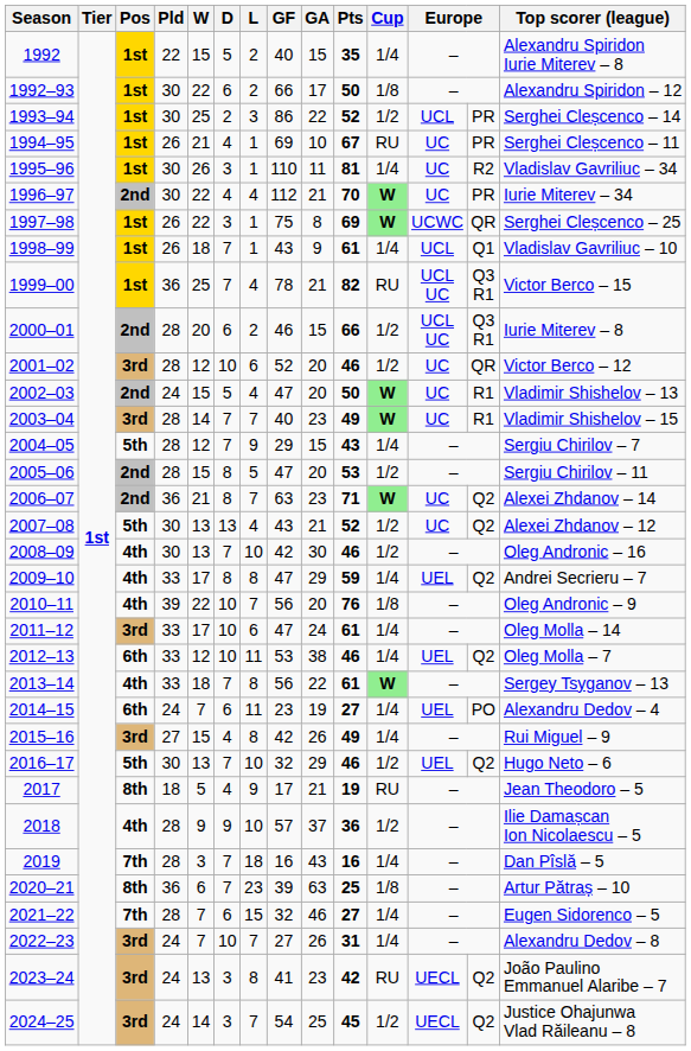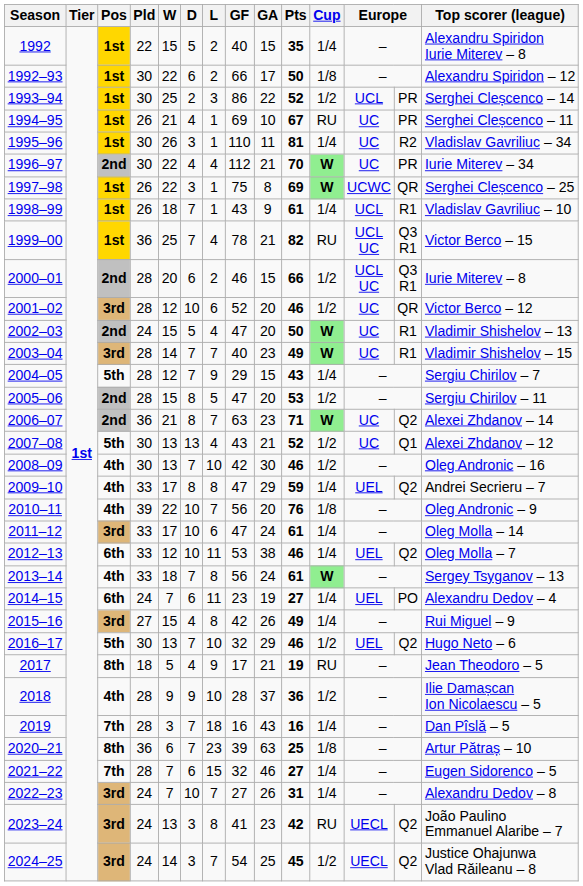 <table class="wikitable mw-collapsible mw-collapsed"  style="font-size:100%; text-align:center;">
 <tr style="background:#efefef;">
 <th>Season</th>
 <th>Tier</th>
 <th>Pos</th>
 <th>Pld</th>
 <th>W</th>
 <th>D</th>
 <th>L</th>
 <th>GF</th>
 <th>GA</th>
 <th>Pts</th>
 <th><a href='#'>Cup</a></th>
 <th colspan=2>Europe</th>
 <th>Top scorer (league)</th>
 </tr>
 <tr>
 <td><a href='#'>1992</a></td>
 <td rowspan=34><strong><a href='#'>1st</a></strong></td>
 <td align=center bgcolor=gold><strong>1st</strong></td>
 <td>22</td>
 <td>15</td>
 <td>5</td>
 <td>2</td>
 <td>40</td>
 <td>15</td>
 <td><strong>35</strong></td>
 <td>1/4</td>
 <td colspan=2>–</td>
 <td align="left"> <a href='#'>Alexandru Spiridon</a><br> <a href='#'>Iurie Miterev</a> – 8</td>
 </tr>
 <tr>
 <td><a href='#'>1992–93</a></td>
 <td align=center bgcolor=gold><strong>1st</strong></td>
 <td>30</td>
 <td>22</td>
 <td>6</td>
 <td>2</td>
 <td>66</td>
 <td>17</td>
 <td><strong>50</strong></td>
 <td>1/8</td>
 <td colspan=2>–</td>
 <td align="left"> <a href='#'>Alexandru Spiridon</a> – 12</td>
 </tr>
 <tr>
 <td><a href='#'>1993–94</a></td>
 <td align=center bgcolor=gold><strong>1st</strong></td>
 <td>30</td>
 <td>25</td>
 <td>2</td>
 <td>3</td>
 <td>86</td>
 <td>22</td>
 <td><strong>52</strong></td>
 <td>1/2</td>
 <td><a href='#'>UCL</a></td>
 <td>PR</td>
 <td align="left"> <a href='#'>Serghei Cleșcenco</a> – 14</td>
 </tr>
 <tr>
 <td><a href='#'>1994–95</a></td>
 <td align=center bgcolor=gold><strong>1st</strong></td>
 <td>26</td>
 <td>21</td>
 <td>4</td>
 <td>1</td>
 <td>69</td>
 <td>10</td>
 <td><strong>67</strong></td>
 <td>RU</td>
 <td><a href='#'>UC</a></td>
 <td>PR</td>
 <td align="left"> <a href='#'>Serghei Cleșcenco</a> – 11</td>
 </tr>
 <tr>
 <td><a href='#'>1995–96</a></td>
 <td align=center bgcolor=gold><strong>1st</strong></td>
 <td>30</td>
 <td>26</td>
 <td>3</td>
 <td>1</td>
 <td>110</td>
 <td>11</td>
 <td><strong>81</strong></td>
 <td>1/4</td>
 <td><a href='#'>UC</a></td>
 <td>R2</td>
 <td align="left"> <a href='#'>Vladislav Gavriliuc</a> – 34</td>
 </tr>
 <tr>
 <td><a href='#'>1996–97</a></td>
 <td align=center bgcolor=silver><strong>2nd</strong></td>
 <td>30</td>
 <td>22</td>
 <td>4</td>
 <td>4</td>
 <td>112</td>
 <td>21</td>
 <td><strong>70</strong></td>
 <td style="background:lightgreen;"><strong>W</strong></td>
 <td><a href='#'>UC</a></td>
 <td>PR</td>
 <td align="left"> <a href='#'>Iurie Miterev</a> – 34</td>
 </tr>
 <tr>
 <td><a href='#'>1997–98</a></td>
 <td align=center bgcolor=gold><strong>1st</strong></td>
 <td>26</td>
 <td>22</td>
 <td>3</td>
 <td>1</td>
 <td>75</td>
 <td>8</td>
 <td><strong>69</strong></td>
 <td style="background:lightgreen;"><strong>W</strong></td>
 <td><a href='#'>UCWC</a></td>
 <td>QR</td>
 <td align="left"> <a href='#'>Serghei Cleșcenco</a> – 25</td>
 </tr>
 <tr>
 <td><a href='#'>1998–99</a></td>
 <td align=center bgcolor=gold><strong>1st</strong></td>
 <td>26</td>
 <td>18</td>
 <td>7</td>
 <td>1</td>
 <td>43</td>
 <td>9</td>
 <td><strong>61</strong></td>
 <td>1/4</td>
 <td><a href='#'>UCL</a></td>
-<td>Q1</td>
+<td>R1</td>
 <td align="left"> <a href='#'>Vladislav Gavriliuc</a> – 10</td>
 </tr>
 <tr>
 <td><a href='#'>1999–00</a></td>
 <td align=center bgcolor=gold><strong>1st</strong></td>
 <td>36</td>
 <td>25</td>
 <td>7</td>
 <td>4</td>
 <td>78</td>
 <td>21</td>
 <td><strong>82</strong></td>
 <td>RU</td>
 <td><a href='#'>UCL</a><br><a href='#'>UC</a></td>
 <td>Q3<br>R1</td>
 <td align="left"> <a href='#'>Victor Berco</a> – 15</td>
 </tr>
 <tr>
 <td><a href='#'>2000–01</a></td>
 <td align=center bgcolor=silver><strong>2nd</strong></td>
 <td>28</td>
 <td>20</td>
 <td>6</td>
 <td>2</td>
 <td>46</td>
 <td>15</td>
 <td><strong>66</strong></td>
 <td>1/2</td>
 <td><a href='#'>UCL</a><br><a href='#'>UC</a></td>
 <td>Q3<br>R1</td>
 <td align="left"> <a href='#'>Iurie Miterev</a> – 8</td>
 </tr>
 <tr>
 <td><a href='#'>2001–02</a></td>
 <td align=center bgcolor=#deb678><strong>3rd</strong></td>
 <td>28</td>
 <td>12</td>
 <td>10</td>
 <td>6</td>
 <td>52</td>
 <td>20</td>
 <td><strong>46</strong></td>
 <td>1/2</td>
 <td><a href='#'>UC</a></td>
 <td>QR</td>
 <td align="left"> <a href='#'>Victor Berco</a> – 12</td>
 </tr>
 <tr>
 <td><a href='#'>2002–03</a></td>
 <td align=center bgcolor=silver><strong>2nd</strong></td>
 <td>24</td>
 <td>15</td>
 <td>5</td>
 <td>4</td>
 <td>47</td>
 <td>20</td>
 <td><strong>50</strong></td>
 <td style="background:lightgreen;"><strong>W</strong></td>
 <td><a href='#'>UC</a></td>
 <td>R1</td>
 <td align="left"> <a href='#'>Vladimir Shishelov</a> – 13</td>
 </tr>
 <tr>
 <td><a href='#'>2003–04</a></td>
 <td align=center bgcolor=#deb678><strong>3rd</strong></td>
 <td>28</td>
 <td>14</td>
 <td>7</td>
 <td>7</td>
 <td>40</td>
 <td>23</td>
 <td><strong>49</strong></td>
 <td style="background:lightgreen;"><strong>W</strong></td>
 <td><a href='#'>UC</a></td>
 <td>R1</td>
 <td align="left"> <a href='#'>Vladimir Shishelov</a> – 15</td>
 </tr>
 <tr>
 <td><a href='#'>2004–05</a></td>
 <td><strong>5th</strong></td>
 <td>28</td>
 <td>12</td>
 <td>7</td>
 <td>9</td>
 <td>29</td>
 <td>15</td>
 <td><strong>43</strong></td>
 <td>1/4</td>
 <td colspan=2>–</td>
 <td align="left"> <a href='#'>Sergiu Chirilov</a> – 7</td>
 </tr>
 <tr>
 <td><a href='#'>2005–06</a></td>
 <td align=center bgcolor=silver><strong>2nd</strong></td>
 <td>28</td>
 <td>15</td>
 <td>8</td>
 <td>5</td>
 <td>47</td>
 <td>20</td>
 <td><strong>53</strong></td>
 <td>1/2</td>
 <td colspan=2>–</td>
 <td align="left"> <a href='#'>Sergiu Chirilov</a> – 11</td>
 </tr>
 <tr>
 <td><a href='#'>2006–07</a></td>
 <td align=center bgcolor=silver><strong>2nd</strong></td>
 <td>36</td>
 <td>21</td>
 <td>8</td>
 <td>7</td>
 <td>63</td>
 <td>23</td>
 <td><strong>71</strong></td>
 <td style="background:lightgreen;"><strong>W</strong></td>
 <td><a href='#'>UC</a></td>
 <td>Q2</td>
 <td align="left"> <a href='#'>Alexei Zhdanov</a> – 14</td>
 </tr>
 <tr>
 <td><a href='#'>2007–08</a></td>
 <td><strong>5th</strong></td>
 <td>30</td>
 <td>13</td>
 <td>13</td>
 <td>4</td>
 <td>43</td>
 <td>21</td>
 <td><strong>52</strong></td>
 <td>1/2</td>
 <td><a href='#'>UC</a></td>
-<td>Q2</td>
+<td>Q1</td>
 <td align="left"> <a href='#'>Alexei Zhdanov</a> – 12</td>
 </tr>
 <tr>
 <td><a href='#'>2008–09</a></td>
 <td><strong>4th</strong></td>
 <td>30</td>
 <td>13</td>
 <td>7</td>
 <td>10</td>
 <td>42</td>
 <td>30</td>
 <td><strong>46</strong></td>
 <td>1/2</td>
 <td colspan=2>–</td>
 <td align="left"> <a href='#'>Oleg Andronic</a> – 16</td>
 </tr>
 <tr>
 <td><a href='#'>2009–10</a></td>
 <td><strong>4th</strong></td>
 <td>33</td>
 <td>17</td>
 <td>8</td>
 <td>8</td>
 <td>47</td>
 <td>29</td>
 <td><strong>59</strong></td>
 <td>1/4</td>
 <td><a href='#'>UEL</a></td>
 <td>Q2</td>
 <td align="left"> Andrei Secrieru – 7</td>
 </tr>
 <tr>
 <td><a href='#'>2010–11</a></td>
 <td><strong>4th</strong></td>
 <td>39</td>
 <td>22</td>
 <td>10</td>
 <td>7</td>
 <td>56</td>
 <td>20</td>
 <td><strong>76</strong></td>
 <td>1/8</td>
 <td colspan=2>–</td>
 <td align="left"> <a href='#'>Oleg Andronic</a> – 9</td>
 </tr>
 <tr>
 <td><a href='#'>2011–12</a></td>
 <td align=center bgcolor=#deb678><strong>3rd</strong></td>
 <td>33</td>
 <td>17</td>
 <td>10</td>
 <td>6</td>
 <td>47</td>
 <td>24</td>
 <td><strong>61</strong></td>
 <td>1/4</td>
 <td colspan=2>–</td>
 <td align="left"> <a href='#'>Oleg Molla</a> – 14</td>
 </tr>
 <tr>
 <td><a href='#'>2012–13</a></td>
 <td><strong>6th</strong></td>
 <td>33</td>
 <td>12</td>
 <td>10</td>
 <td>11</td>
 <td>53</td>
 <td>38</td>
 <td><strong>46</strong></td>
 <td>1/4</td>
 <td><a href='#'>UEL</a></td>
 <td>Q2</td>
 <td align="left"> <a href='#'>Oleg Molla</a> – 7</td>
 </tr>
 <tr>
 <td><a href='#'>2013–14</a></td>
 <td><strong>4th</strong></td>
 <td>33</td>
 <td>18</td>
 <td>7</td>
 <td>8</td>
 <td>56</td>
-<td>22</td>
+<td>24</td>
 <td><strong>61</strong></td>
 <td style="background:lightgreen;"><strong>W</strong></td>
 <td colspan=2>–</td>
 <td align="left"> <a href='#'>Sergey Tsyganov</a> – 13</td>
 </tr>
 <tr>
 <td><a href='#'>2014–15</a></td>
 <td><strong>6th</strong></td>
 <td>24</td>
 <td>7</td>
 <td>6</td>
 <td>11</td>
 <td>23</td>
 <td>19</td>
 <td><strong>27</strong></td>
 <td>1/4</td>
 <td><a href='#'>UEL</a></td>
 <td>PO</td>
 <td align="left"> <a href='#'>Alexandru Dedov</a> – 4</td>
 </tr>
 <tr>
 <td><a href='#'>2015–16</a></td>
 <td align=center bgcolor=#deb678><strong>3rd</strong></td>
 <td>27</td>
 <td>15</td>
 <td>4</td>
 <td>8</td>
 <td>42</td>
 <td>26</td>
 <td><strong>49</strong></td>
 <td>1/4</td>
 <td colspan=2>–</td>
 <td align="left"> <a href='#'>Rui Miguel</a> – 9</td>
 </tr>
 <tr>
 <td><a href='#'>2016–17</a></td>
 <td><strong>5th</strong></td>
 <td>30</td>
 <td>13</td>
 <td>7</td>
 <td>10</td>
 <td>32</td>
 <td>29</td>
 <td><strong>46</strong></td>
 <td>1/2</td>
 <td><a href='#'>UEL</a></td>
 <td>Q2</td>
 <td align="left"> <a href='#'>Hugo Neto</a> – 6</td>
 </tr>
 <tr>
 <td><a href='#'>2017</a></td>
 <td><strong>8th</strong></td>
 <td>18</td>
 <td>5</td>
 <td>4</td>
 <td>9</td>
 <td>17</td>
 <td>21</td>
 <td><strong>19</strong></td>
 <td>RU</td>
 <td colspan=2>–</td>
 <td align="left"> <a href='#'>Jean Theodoro</a> – 5</td>
 </tr>
 <tr>
 <td><a href='#'>2018</a></td>
 <td><strong>4th</strong></td>
 <td>28</td>
 <td>9</td>
 <td>9</td>
 <td>10</td>
-<td>57</td>
+<td>28</td>
 <td>37</td>
 <td><strong>36</strong></td>
 <td>1/2</td>
 <td colspan=2>–</td>
 <td align="left"> <a href='#'>Ilie Damașcan</a><br> <a href='#'>Ion Nicolaescu</a> – 5</td>
 </tr>
 <tr>
 <td><a href='#'>2019</a></td>
 <td><strong>7th</strong></td>
 <td>28</td>
 <td>3</td>
 <td>7</td>
 <td>18</td>
 <td>16</td>
 <td>43</td>
 <td><strong>16</strong></td>
 <td>1/4</td>
 <td colspan=2>–</td>
 <td align="left"> <a href='#'>Dan Pîslă</a> – 5</td>
 </tr>
 <tr>
 <td><a href='#'>2020–21</a></td>
 <td><strong>8th</strong></td>
 <td>36</td>
 <td>6</td>
 <td>7</td>
 <td>23</td>
 <td>39</td>
 <td>63</td>
 <td><strong>25</strong></td>
 <td>1/8</td>
 <td colspan=2>–</td>
 <td align="left"> <a href='#'>Artur Pătraș</a> – 10</td>
 </tr>
 <tr>
 <td><a href='#'>2021–22</a></td>
 <td><strong>7th</strong></td>
 <td>28</td>
 <td>7</td>
 <td>6</td>
 <td>15</td>
 <td>32</td>
 <td>46</td>
 <td><strong>27</strong></td>
 <td>1/4</td>
 <td colspan=2>–</td>
 <td align="left"> <a href='#'>Eugen Sidorenco</a> – 5</td>
 </tr>
 <tr>
 <td><a href='#'>2022–23</a></td>
 <td align=center bgcolor=#deb678><strong>3rd</strong></td>
 <td>24</td>
 <td>7</td>
 <td>10</td>
 <td>7</td>
 <td>27</td>
 <td>26</td>
 <td><strong>31</strong></td>
 <td>1/4</td>
 <td colspan=2>–</td>
 <td align="left"> <a href='#'>Alexandru Dedov</a> – 8</td>
 </tr>
 <tr>
 <td><a href='#'>2023–24</a></td>
 <td align=center bgcolor=#deb678><strong>3rd</strong></td>
 <td>24</td>
 <td>13</td>
 <td>3</td>
 <td>8</td>
 <td>41</td>
 <td>23</td>
 <td><strong>42</strong></td>
 <td>RU</td>
 <td><a href='#'>UECL</a></td>
 <td>Q2</td>
 <td align="left"> João Paulino<br> Emmanuel Alaribe – 7</td>
 </tr>
 <tr>
 <td><a href='#'>2024–25</a></td>
 <td align=center bgcolor=#deb678><strong>3rd</strong></td>
 <td>24</td>
 <td>14</td>
 <td>3</td>
 <td>7</td>
 <td>54</td>
 <td>25</td>
 <td><strong>45</strong></td>
 <td>1/2</td>
 <td><a href='#'>UECL</a></td>
 <td>Q2</td>
 <td align="left"> Justice Ohajunwa<br> Vlad Răileanu – 8</td>
 </tr>
 </table>
